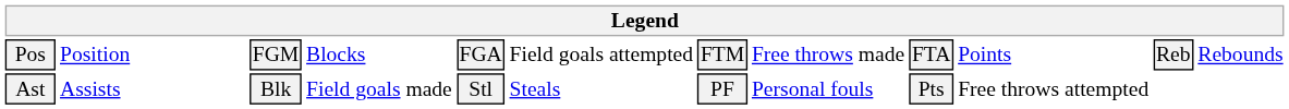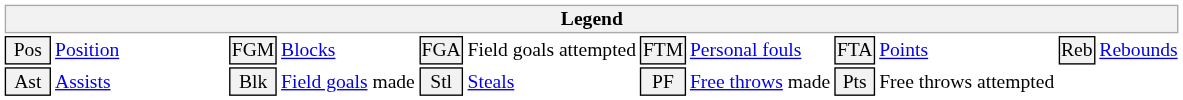 <table class="toccolours" style="font-size:90%; white-space:nowrap">
 <tr>
 <th colspan="12" style="background:#f2f2f2; border:1px solid #aaa;">Legend</th>
 </tr>
 <tr>
 <td style="width:30px; text-align:center; background:#f2f2f2; border:1px solid black;">Pos</td>
 <td style="width:125px;"><a href='#'>Position</a></td>
 <td style="text-align:center; background:#f2f2f2; border:1px solid black;">FGM</td>
 <td><a href='#'>Blocks</a></td>
 <td style="text-align:center; background:#f2f2f2; border:1px solid black;">FGA</td>
 <td>Field goals attempted</td>
 <td style="text-align:center; background:#f2f2f2; border:1px solid black;">FTM</td>
-<td><a href='#'>Free throws</a> made</td>
+<td><a href='#'>Personal fouls</a></td>
 <td style="text-align:center; background:#f2f2f2; border:1px solid black;">FTA</td>
 <td><a href='#'>Points</a></td>
 <td style="text-align:center; background:#f2f2f2; border:1px solid black;">Reb</td>
 <td><a href='#'>Rebounds</a></td>
 </tr>
 <tr>
 <td style="text-align:center; background:#f2f2f2; border:1px solid black;">Ast</td>
 <td><a href='#'>Assists</a></td>
 <td style="text-align:center; background:#f2f2f2; border:1px solid black;">Blk</td>
 <td><a href='#'>Field goals</a> made</td>
 <td style="text-align:center; background:#f2f2f2; border:1px solid black;">Stl</td>
 <td><a href='#'>Steals</a></td>
 <td style="text-align:center; background:#f2f2f2; border:1px solid black;">PF</td>
-<td><a href='#'>Personal fouls</a></td>
+<td><a href='#'>Free throws</a> made</td>
 <td style="text-align:center; background:#f2f2f2; border:1px solid black;">Pts</td>
 <td>Free throws attempted</td>
 </tr>
 </table>
